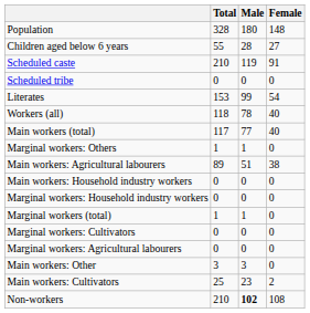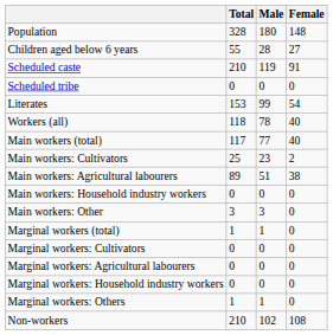 <table class="wikitable sortable">
 <tr>
 <th></th>
 <th>Total</th>
 <th>Male</th>
 <th>Female</th>
 </tr>
 <tr>
 <td>Population</td>
 <td>328</td>
 <td>180</td>
 <td>148</td>
 </tr>
 <tr>
 <td>Children aged below 6 years</td>
 <td>55</td>
 <td>28</td>
 <td>27</td>
 </tr>
 <tr>
 <td><a href='#'>Scheduled caste</a></td>
 <td>210</td>
 <td>119</td>
 <td>91</td>
 </tr>
 <tr>
 <td><a href='#'>Scheduled tribe</a></td>
 <td>0</td>
 <td>0</td>
 <td>0</td>
 </tr>
 <tr>
 <td>Literates</td>
 <td>153</td>
 <td>99</td>
 <td>54</td>
 </tr>
 <tr>
 <td>Workers (all)</td>
 <td>118</td>
 <td>78</td>
 <td>40</td>
 </tr>
 <tr>
 <td>Main workers (total)</td>
 <td>117</td>
 <td>77</td>
 <td>40</td>
 </tr>
 <tr>
-<td>Marginal workers: Others</td>
-<td>1</td>
-<td>1</td>
-<td>0</td>
+<td>Main workers: Cultivators</td>
+<td>25</td>
+<td>23</td>
+<td>2</td>
 </tr>
 <tr>
 <td>Main workers: Agricultural labourers</td>
 <td>89</td>
 <td>51</td>
 <td>38</td>
 </tr>
 <tr>
 <td>Main workers: Household industry workers</td>
 <td>0</td>
 <td>0</td>
 <td>0</td>
 </tr>
 <tr>
-<td>Marginal workers: Household industry workers</td>
-<td>0</td>
-<td>0</td>
+<td>Main workers: Other</td>
+<td>3</td>
+<td>3</td>
 <td>0</td>
 </tr>
 <tr>
 <td>Marginal workers (total)</td>
 <td>1</td>
 <td>1</td>
 <td>0</td>
 </tr>
 <tr>
 <td>Marginal workers: Cultivators</td>
 <td>0</td>
 <td>0</td>
 <td>0</td>
 </tr>
 <tr>
 <td>Marginal workers: Agricultural labourers</td>
 <td>0</td>
 <td>0</td>
 <td>0</td>
 </tr>
 <tr>
-<td>Main workers: Other</td>
-<td>3</td>
-<td>3</td>
+<td>Marginal workers: Household industry workers</td>
+<td>0</td>
+<td>0</td>
 <td>0</td>
 </tr>
 <tr>
-<td>Main workers: Cultivators</td>
-<td>25</td>
-<td>23</td>
-<td>2</td>
+<td>Marginal workers: Others</td>
+<td>1</td>
+<td>1</td>
+<td>0</td>
 </tr>
 <tr>
 <td>Non-workers</td>
 <td>210</td>
-<td><strong>102</strong></td>
+<td>102</td>
 <td>108</td>
 </tr>
 </table>
